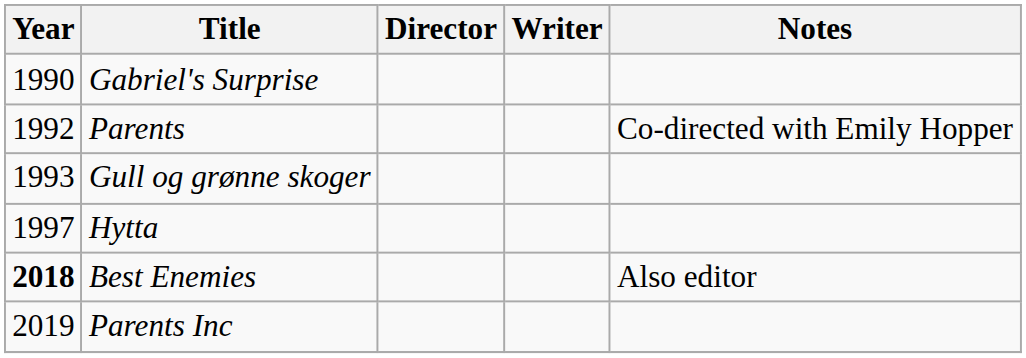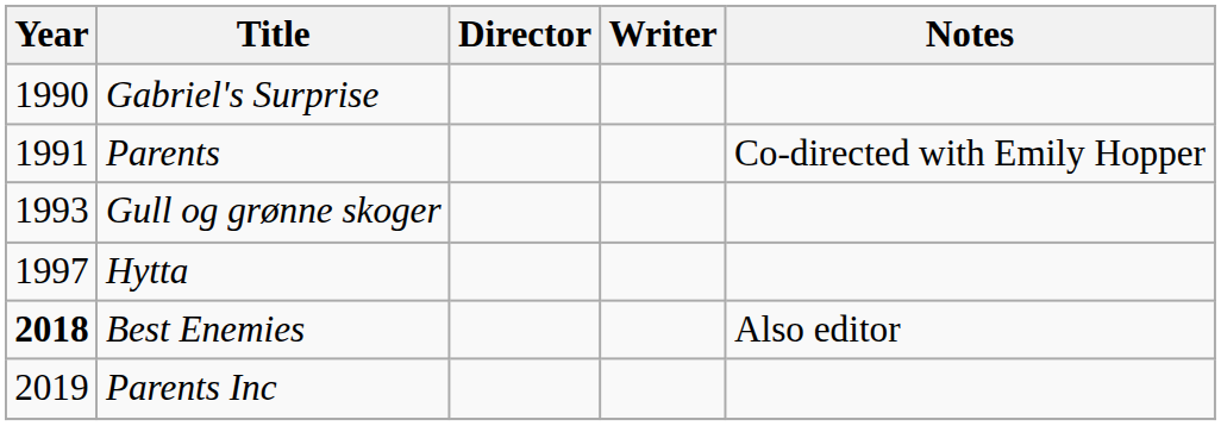 <table class="wikitable">
 <tr>
 <th>Year</th>
 <th>Title</th>
 <th>Director</th>
 <th>Writer</th>
 <th>Notes</th>
 </tr>
 <tr>
 <td>1990</td>
 <td><em>Gabriel's Surprise</em></td>
 <td></td>
 <td></td>
 <td></td>
 </tr>
 <tr>
-<td>1992</td>
+<td>1991</td>
 <td><em>Parents</em></td>
 <td></td>
 <td></td>
 <td>Co-directed with Emily Hopper</td>
 </tr>
 <tr>
 <td>1993</td>
 <td><em>Gull og grønne skoger</em></td>
 <td></td>
 <td></td>
 <td></td>
 </tr>
 <tr>
 <td>1997</td>
 <td><em>Hytta</em></td>
 <td></td>
 <td></td>
 <td></td>
 </tr>
 <tr>
 <td><strong>2018</strong></td>
 <td><em>Best Enemies</em></td>
 <td></td>
 <td></td>
 <td>Also editor</td>
 </tr>
 <tr>
 <td>2019</td>
 <td><em>Parents Inc</em></td>
 <td></td>
 <td></td>
 <td></td>
 </tr>
 <tr>
 </tr>
 </table>
